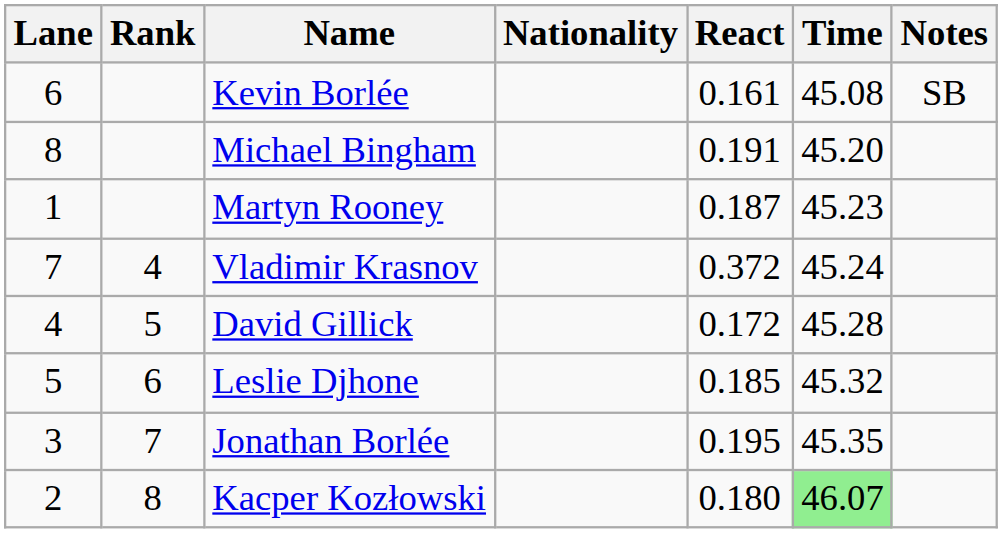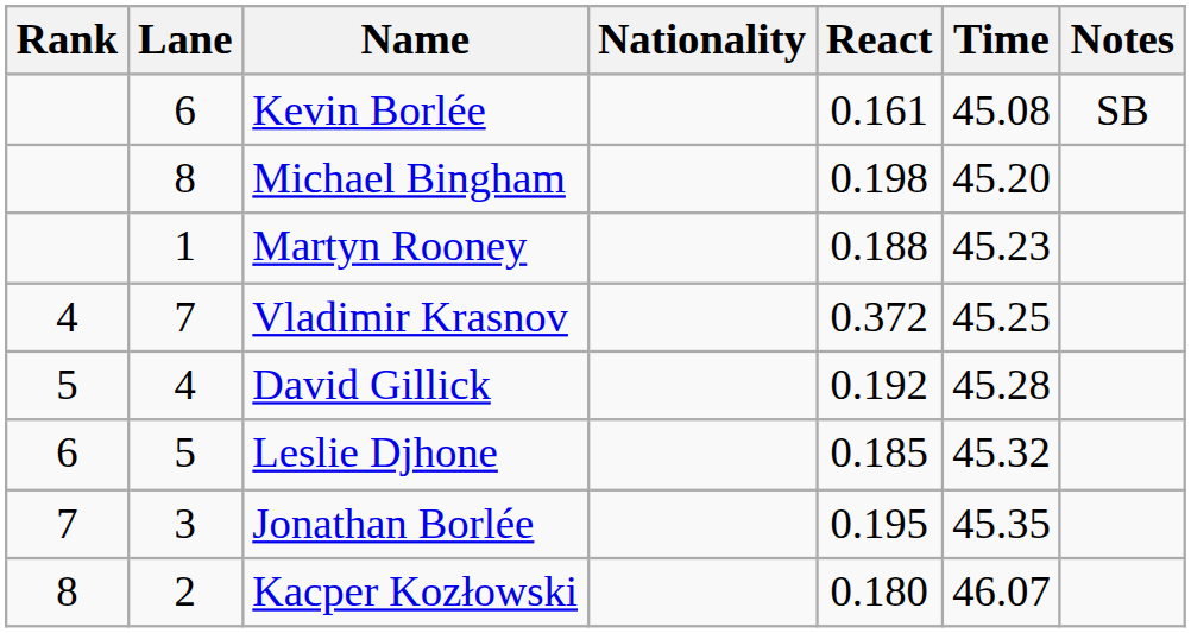 <table class="wikitable sortable" style="text-align:center">
 <tr>
+<th>Rank</th>
 <th>Lane</th>
-<th>Rank</th>
 <th>Name</th>
 <th>Nationality</th>
 <th>React</th>
 <th>Time</th>
 <th>Notes</th>
 </tr>
 <tr>
+<td></td>
 <td>6</td>
-<td></td>
 <td align="left"><a href='#'>Kevin Borlée</a></td>
 <td align=left></td>
 <td>0.161</td>
 <td>45.08</td>
 <td>SB</td>
 </tr>
 <tr>
+<td></td>
 <td>8</td>
-<td></td>
 <td align="left"><a href='#'>Michael Bingham</a></td>
 <td align=left></td>
-<td>0.191</td>
+<td>0.198</td>
 <td>45.20</td>
 <td></td>
 </tr>
 <tr>
+<td></td>
 <td>1</td>
-<td></td>
 <td align="left"><a href='#'>Martyn Rooney</a></td>
 <td align=left></td>
-<td>0.187</td>
+<td>0.188</td>
 <td>45.23</td>
 <td></td>
 </tr>
 <tr>
+<td>4</td>
 <td>7</td>
-<td>4</td>
 <td align="left"><a href='#'>Vladimir Krasnov</a></td>
 <td align=left></td>
 <td>0.372</td>
-<td>45.24</td>
+<td>45.25</td>
 <td></td>
 </tr>
 <tr>
+<td>5</td>
 <td>4</td>
-<td>5</td>
 <td align="left"><a href='#'>David Gillick</a></td>
 <td align=left></td>
-<td>0.172</td>
+<td>0.192</td>
 <td>45.28</td>
 <td></td>
 </tr>
 <tr>
+<td>6</td>
 <td>5</td>
-<td>6</td>
 <td align="left"><a href='#'>Leslie Djhone</a></td>
 <td align=left></td>
 <td>0.185</td>
 <td>45.32</td>
 <td></td>
 </tr>
 <tr>
+<td>7</td>
 <td>3</td>
-<td>7</td>
 <td align="left"><a href='#'>Jonathan Borlée</a></td>
 <td align=left></td>
 <td>0.195</td>
 <td>45.35</td>
 <td></td>
 </tr>
 <tr>
+<td>8</td>
 <td>2</td>
-<td>8</td>
 <td align="left"><a href='#'>Kacper Kozłowski</a></td>
 <td align=left></td>
 <td>0.180</td>
-<td style="background: lightgreen;">46.07</td>
+<td>46.07</td>
 <td></td>
 </tr>
 </table>
